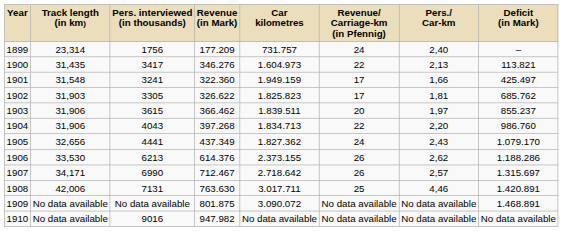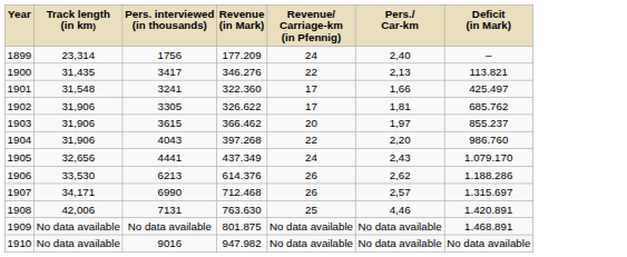 <table class="wikitable float-right" style="font-size:95%; text-align:center;" align="center">
 <tr>
 <th style="background:#EADEBD;" valign="top">Year</th>
 <th style="background:#EADEBD;" valign="top">Track length<br>(in km<small>)</small></th>
 <th style="background:#EADEBD;" valign="top">Pers. interviewed<br>(in thousands)</th>
 <th style="background:#EADEBD;" valign="top">Revenue<br>(in Mark)</th>
-<th style="background:#EADEBD;" valign="top">Car<br>kilometres</th>
 <th style="background:#EADEBD;">Revenue/<br>Carriage-km<br>(in Pfennig)</th>
 <th style="background:#EADEBD;" valign="top">Pers./<br>Car-km</th>
 <th style="background:#EADEBD;" valign="top">Deficit<br>(in Mark)</th>
 </tr>
 <tr>
 <td>1899</td>
 <td>23,314</td>
 <td>1756</td>
 <td>177.209</td>
-<td>731.757</td>
 <td>24</td>
 <td>2,40</td>
 <td>–</td>
 </tr>
 <tr>
 <td>1900</td>
 <td>31,435</td>
 <td>3417</td>
 <td>346.276</td>
-<td>1.604.973</td>
 <td>22</td>
 <td>2,13</td>
 <td>113.821</td>
 </tr>
 <tr>
 <td>1901</td>
 <td>31,548</td>
 <td>3241</td>
 <td>322.360</td>
-<td>1.949.159</td>
 <td>17</td>
 <td>1,66</td>
 <td>425.497</td>
 </tr>
 <tr>
 <td>1902</td>
-<td>31,903</td>
+<td>31,906</td>
 <td>3305</td>
 <td>326.622</td>
-<td>1.825.823</td>
 <td>17</td>
 <td>1,81</td>
 <td>685.762</td>
 </tr>
 <tr>
 <td>1903</td>
 <td>31,906</td>
 <td>3615</td>
 <td>366.462</td>
-<td>1.839.511</td>
 <td>20</td>
 <td>1,97</td>
 <td>855.237</td>
 </tr>
 <tr>
 <td>1904</td>
 <td>31,906</td>
 <td>4043</td>
 <td>397.268</td>
-<td>1.834.713</td>
 <td>22</td>
 <td>2,20</td>
 <td>986.760</td>
 </tr>
 <tr>
 <td>1905</td>
 <td>32,656</td>
 <td>4441</td>
 <td>437.349</td>
-<td>1.827.362</td>
 <td>24</td>
 <td>2,43</td>
 <td>1.079.170</td>
 </tr>
 <tr>
 <td>1906</td>
 <td>33,530</td>
 <td>6213</td>
 <td>614.376</td>
-<td>2.373.155</td>
 <td>26</td>
 <td>2,62</td>
 <td>1.188.286</td>
 </tr>
 <tr>
 <td>1907</td>
 <td>34,171</td>
 <td>6990</td>
-<td>712.467</td>
-<td>2.718.642</td>
+<td>712.468</td>
 <td>26</td>
 <td>2,57</td>
 <td>1.315.697</td>
 </tr>
 <tr>
 <td>1908</td>
 <td>42,006</td>
 <td>7131</td>
 <td>763.630</td>
-<td>3.017.711</td>
 <td>25</td>
 <td>4,46</td>
 <td>1.420.891</td>
 </tr>
 <tr>
 <td>1909</td>
 <td>No data available</td>
 <td>No data available</td>
 <td>801.875</td>
-<td>3.090.072</td>
 <td>No data available</td>
 <td>No data available</td>
 <td>1.468.891</td>
 </tr>
 <tr>
 <td>1910</td>
 <td>No data available</td>
 <td>9016</td>
 <td>947.982</td>
 <td>No data available</td>
 <td>No data available</td>
 <td>No data available</td>
-<td>No data available</td>
 </tr>
 </table>
